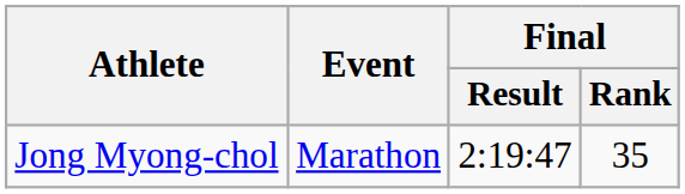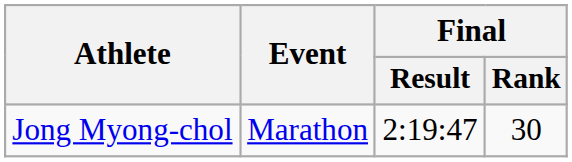 <table class=wikitable style="font-size:90%">
 <tr>
 <th rowspan="2">Athlete</th>
 <th rowspan="2">Event</th>
 <th colspan="2">Final</th>
 </tr>
 <tr style="font-size:95%">
 <th>Result</th>
 <th>Rank</th>
 </tr>
 <tr align=center>
 <td align=left><a href='#'>Jong Myong-chol</a></td>
 <td align=left><a href='#'>Marathon</a></td>
 <td>2:19:47</td>
-<td>35</td>
+<td>30</td>
 </tr>
 </table>
